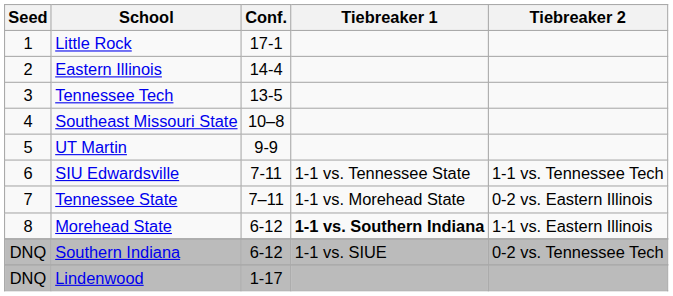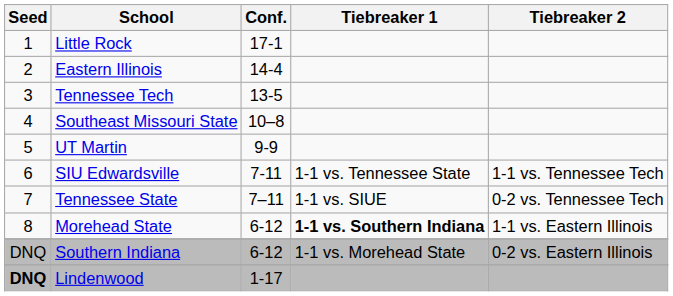 <table class="wikitable" style="font-size:95%; text-align:center">
 <tr>
 <th>Seed</th>
 <th>School</th>
 <th>Conf.</th>
 <th>Tiebreaker 1</th>
 <th>Tiebreaker 2</th>
 </tr>
 <tr>
 <td>1</td>
 <td align="left"><a href='#'>Little Rock</a></td>
 <td>17-1</td>
 <td align="left"></td>
 <td align="left"></td>
 </tr>
 <tr>
 <td>2</td>
 <td align="left"><a href='#'>Eastern Illinois</a></td>
 <td>14-4</td>
 <td align="left"></td>
 <td align="left"></td>
 </tr>
 <tr>
 <td>3</td>
 <td align="left"><a href='#'>Tennessee Tech</a></td>
 <td>13-5</td>
 <td align="left"></td>
 <td align="left"></td>
 </tr>
 <tr>
 <td>4</td>
 <td align="left"><a href='#'>Southeast Missouri State</a></td>
 <td>10–8</td>
 <td align="left"></td>
 <td align="left"></td>
 </tr>
 <tr>
 <td>5</td>
 <td align="left"><a href='#'>UT Martin</a></td>
 <td>9-9</td>
 <td align="left"></td>
 <td align="left"></td>
 </tr>
 <tr>
 <td>6</td>
 <td align="left"><a href='#'>SIU Edwardsville</a></td>
 <td>7-11</td>
 <td align="left">1-1 vs. Tennessee State</td>
 <td align="left">1-1 vs. Tennessee Tech</td>
 </tr>
 <tr>
 <td>7</td>
 <td align="left"><a href='#'>Tennessee State</a></td>
 <td>7–11</td>
-<td align="left">1-1 vs. Morehead State</td>
-<td align="left">0-2 vs. Eastern Illinois</td>
+<td align="left">1-1 vs. SIUE</td>
+<td align="left">0-2 vs. Tennessee Tech</td>
 </tr>
 <tr>
 <td>8</td>
 <td align="left"><a href='#'>Morehead State</a></td>
 <td>6-12</td>
 <td align="left"><strong>1-1 vs. Southern Indiana</strong></td>
 <td align="left">1-1 vs. Eastern Illinois</td>
 </tr>
 <tr>
 </tr>
 <tr bgcolor="#bbbbbb">
 <td>DNQ</td>
 <td align="left"><a href='#'>Southern Indiana</a></td>
 <td>6-12</td>
-<td align="left">1-1 vs. SIUE</td>
-<td align="left">0-2 vs. Tennessee Tech</td>
+<td align="left">1-1 vs. Morehead State</td>
+<td align="left">0-2 vs. Eastern Illinois</td>
 </tr>
 <tr>
 </tr>
 <tr bgcolor="#bbbbbb">
-<td>DNQ</td>
+<td><strong>DNQ</strong></td>
 <td align="left"><a href='#'>Lindenwood</a></td>
 <td>1-17</td>
 <td></td>
 <td></td>
 </tr>
 </table>
